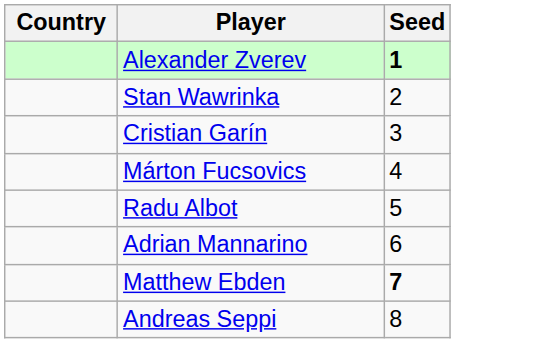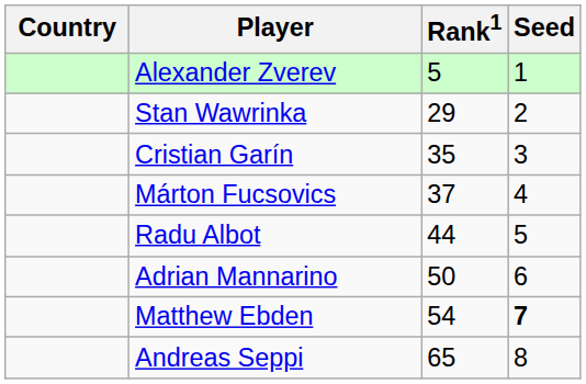 <table class="sortable wikitable">
 <tr>
 <th width="70">Country</th>
 <th width="175">Player</th>
+<th>Rank<sup>1</sup></th>
 <th>Seed</th>
 </tr>
 <tr bgcolor=#cfc>
 <td></td>
 <td><a href='#'>Alexander Zverev</a></td>
-<td><strong>1</strong></td>
+<td>5</td>
+<td>1</td>
 </tr>
 <tr>
 <td></td>
 <td><a href='#'>Stan Wawrinka</a></td>
+<td>29</td>
 <td>2</td>
 </tr>
 <tr>
 <td></td>
 <td><a href='#'>Cristian Garín</a></td>
+<td>35</td>
 <td>3</td>
 </tr>
 <tr>
 <td></td>
 <td><a href='#'>Márton Fucsovics</a></td>
+<td>37</td>
 <td>4</td>
 </tr>
 <tr>
 <td></td>
 <td><a href='#'>Radu Albot</a></td>
+<td>44</td>
 <td>5</td>
 </tr>
 <tr>
 <td></td>
 <td><a href='#'>Adrian Mannarino</a></td>
+<td>50</td>
 <td>6</td>
 </tr>
 <tr>
 <td></td>
 <td><a href='#'>Matthew Ebden</a></td>
+<td>54</td>
 <td><strong>7</strong></td>
 </tr>
 <tr>
 <td></td>
 <td><a href='#'>Andreas Seppi</a></td>
+<td>65</td>
 <td>8</td>
 </tr>
 </table>
